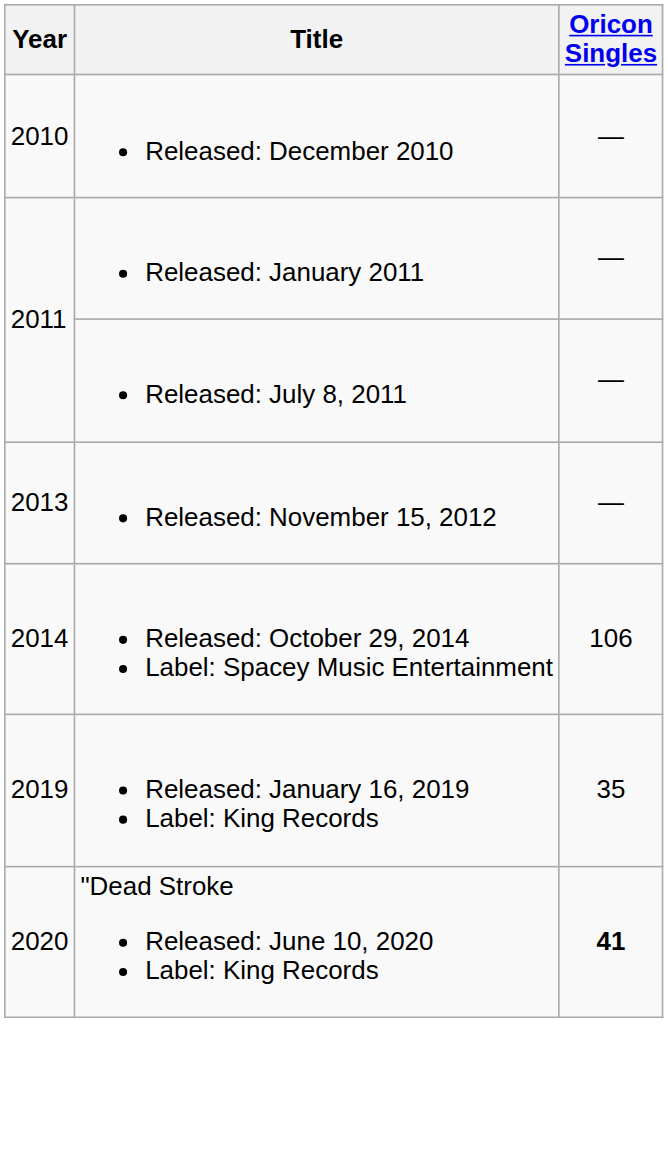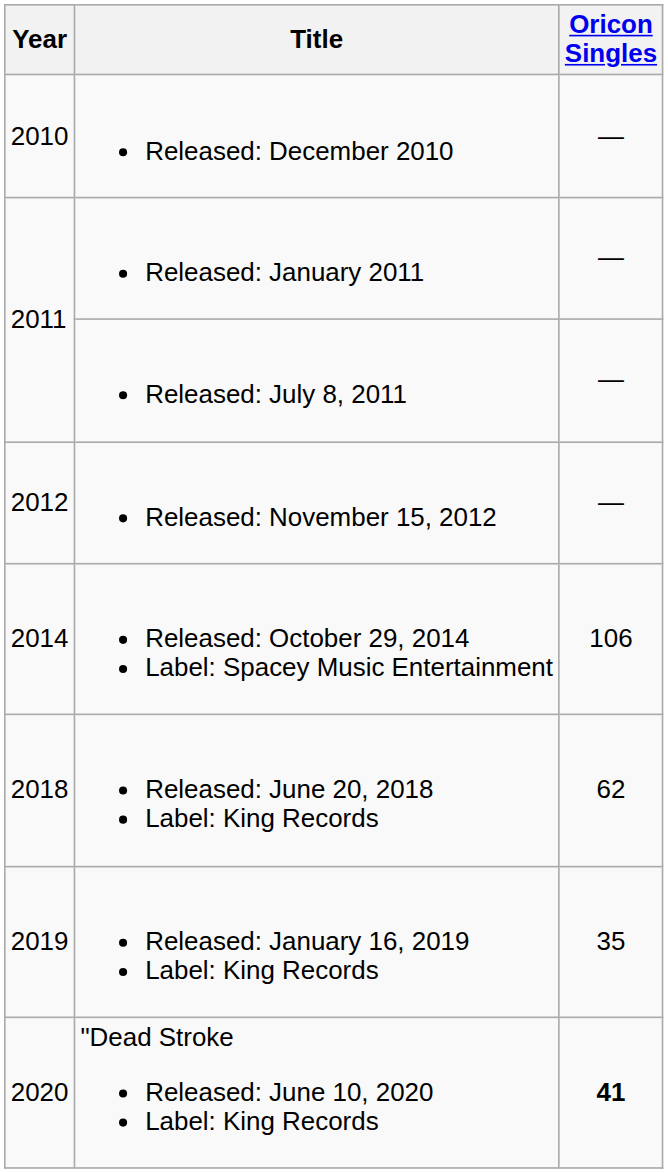 <table class="wikitable">
 <tr>
 <th>Year</th>
 <th>Title</th>
 <th><a href='#'>Oricon<br>Singles</a></th>
 </tr>
 <tr>
 <td>2010</td>
 <td><br><ul><li>Released: December 2010</li></ul></td>
 <td align="center">—</td>
 </tr>
 <tr>
 <td rowspan="2">2011</td>
 <td><br><ul><li>Released: January 2011</li></ul></td>
 <td align="center">—</td>
 </tr>
 <tr>
 <td><br><ul><li>Released: July 8, 2011</li></ul></td>
 <td align="center">—</td>
 </tr>
 <tr>
-<td>2013</td>
+<td>2012</td>
 <td><br><ul><li>Released: November 15, 2012</li></ul></td>
 <td align="center">—</td>
 </tr>
 <tr>
 <td>2014</td>
 <td><br><ul><li>Released: October 29, 2014</li><li>Label: Spacey Music Entertainment</li></ul></td>
 <td align="center">106</td>
+</tr>
+<tr>
+<td>2018</td>
+<td><br><ul><li>Released: June 20, 2018</li><li>Label: King Records</li></ul></td>
+<td align="center">62</td>
 </tr>
 <tr>
 <td>2019</td>
 <td><br><ul><li>Released: January 16, 2019</li><li>Label: King Records</li></ul></td>
 <td align="center">35</td>
 </tr>
 <tr>
 <td>2020</td>
 <td>"Dead Stroke<br><ul><li>Released: June 10, 2020</li><li>Label: King Records</li></ul></td>
 <td align="center"><strong>41</strong></td>
 </tr>
 </table>
